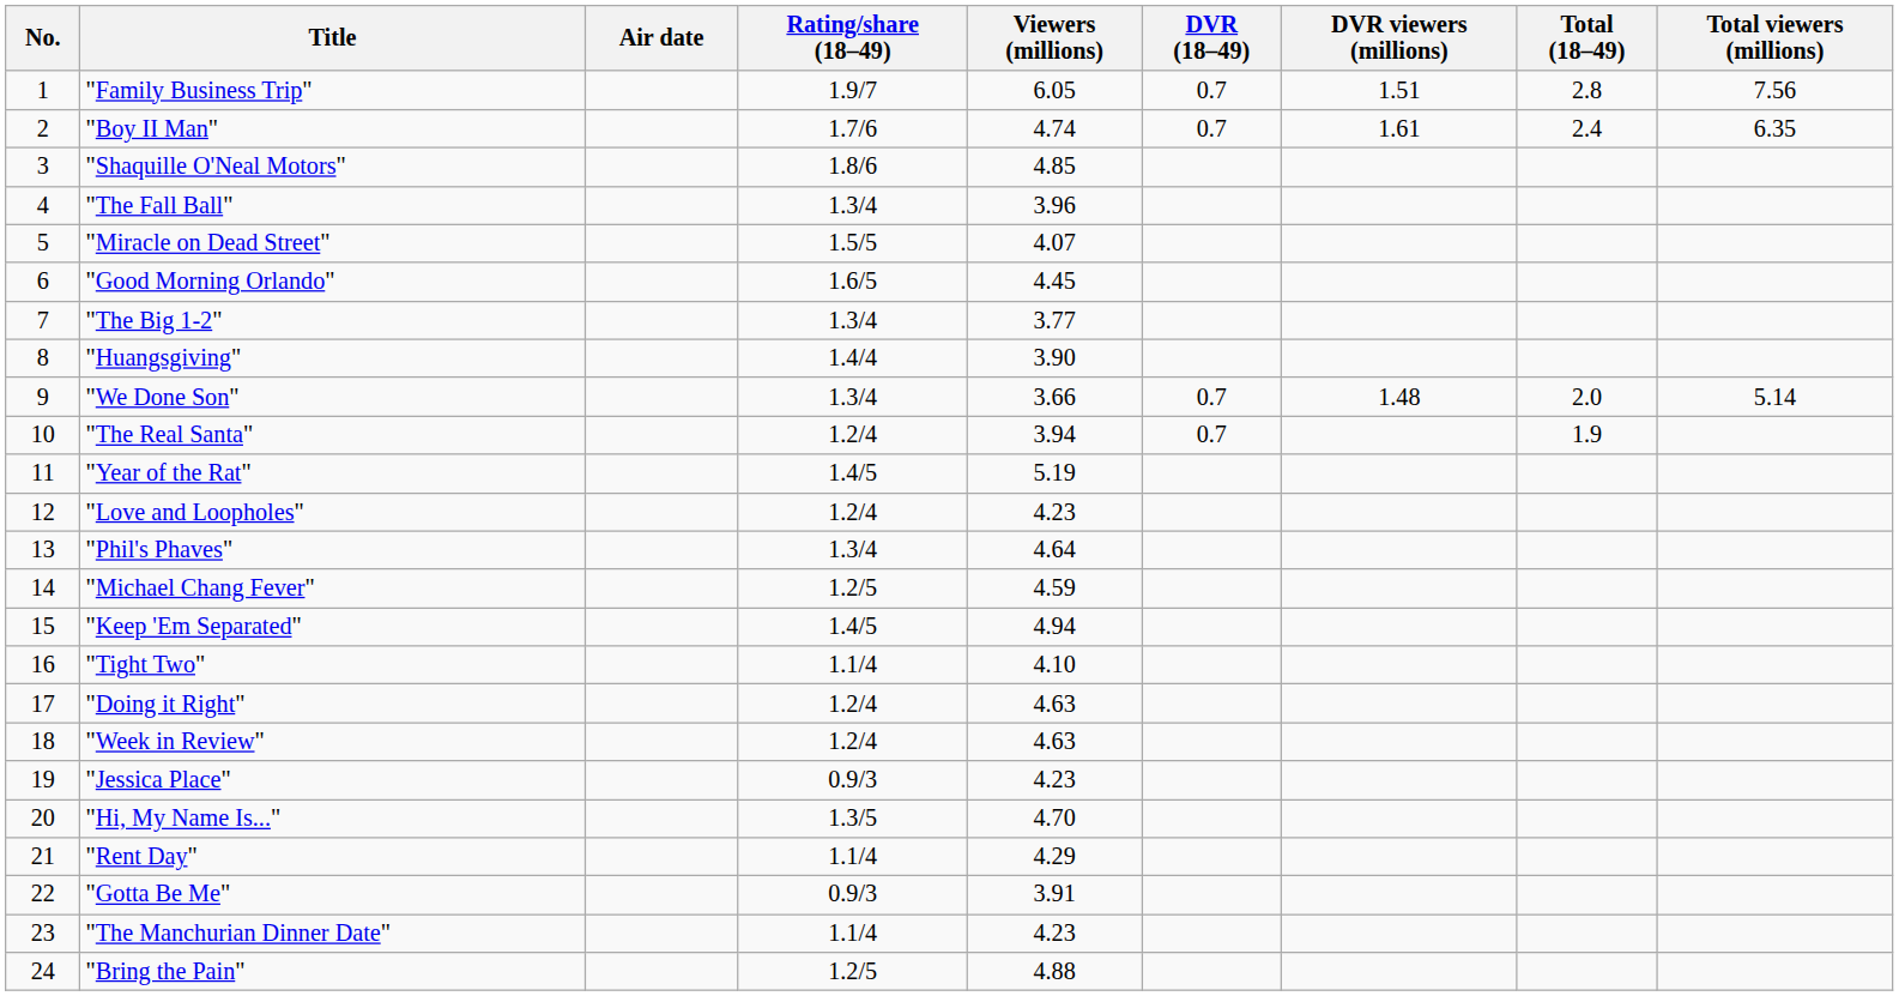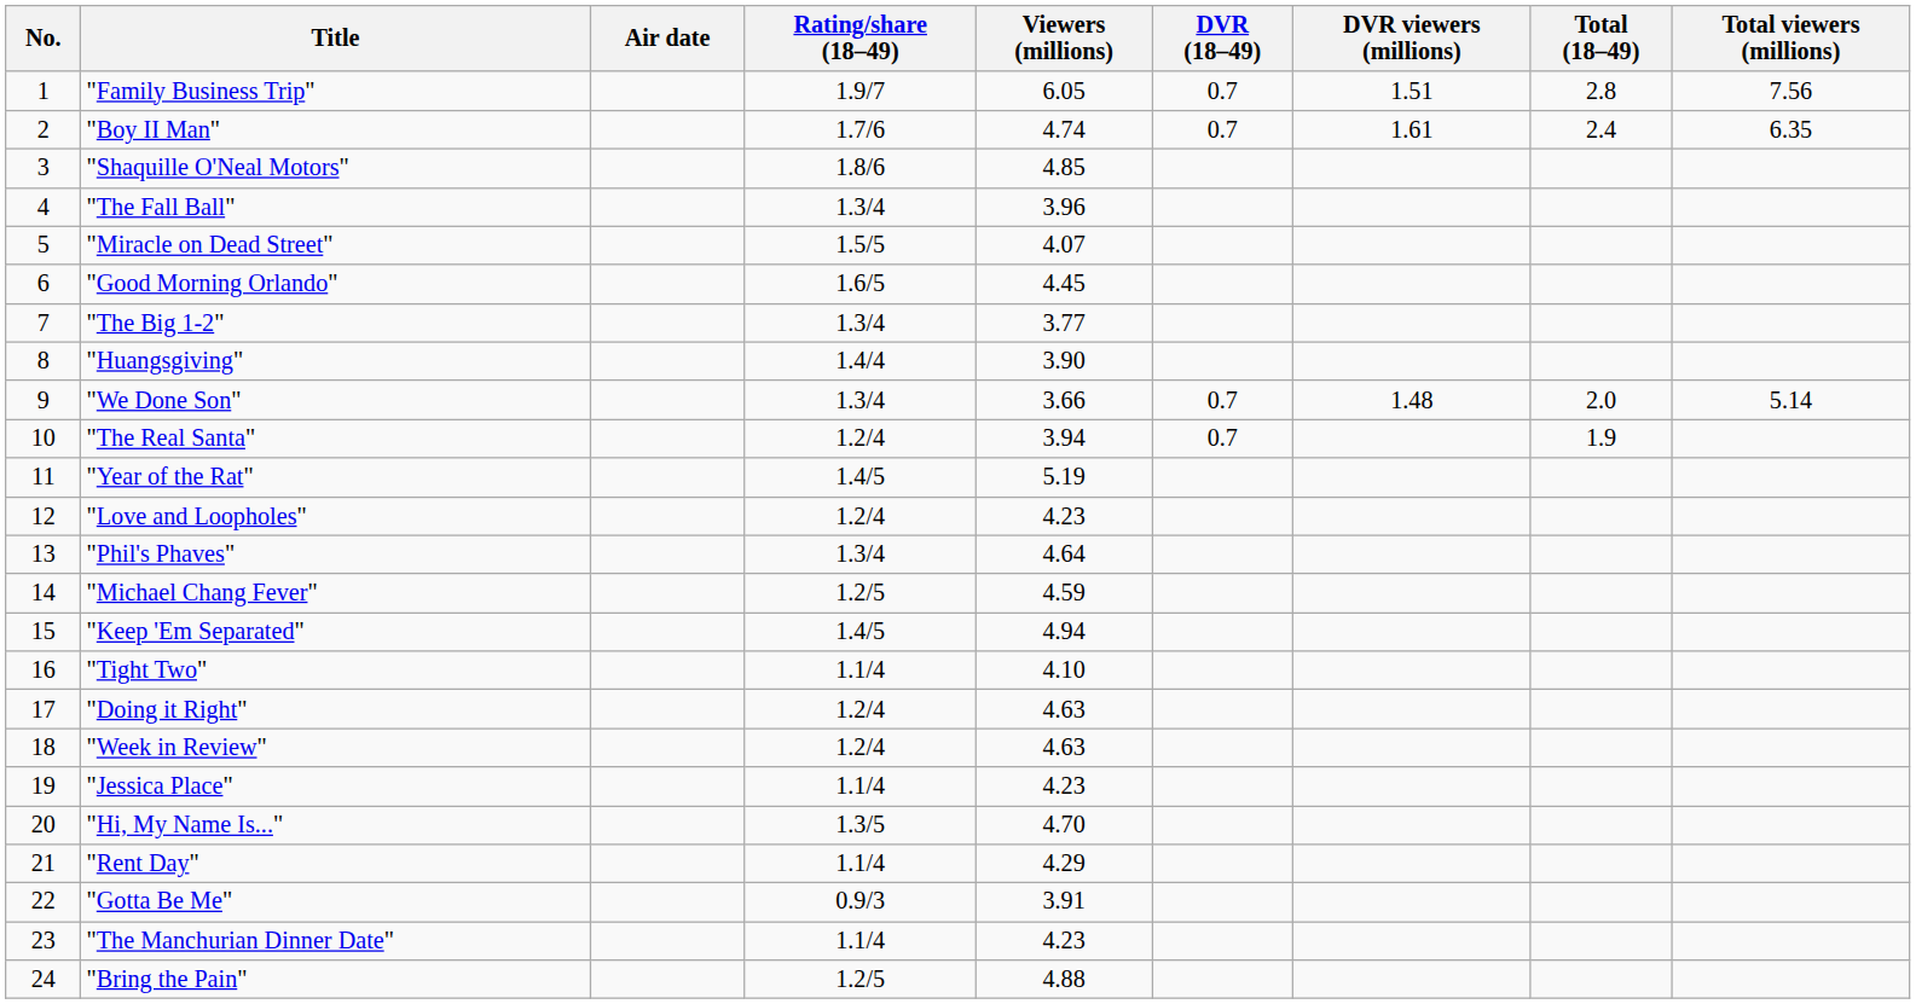 <table class="wikitable sortable" style="text-align:center; width:99%">
 <tr>
 <th>No.</th>
 <th>Title</th>
 <th>Air date</th>
 <th data-sort-type="number"><a href='#'>Rating/share</a><br>(18–49)</th>
 <th data-sort-type="number">Viewers<br>(millions)</th>
 <th data-sort-type="number"><a href='#'>DVR</a><br>(18–49)</th>
 <th data-sort-type="number">DVR viewers<br>(millions)</th>
 <th data-sort-type="number">Total<br>(18–49)</th>
 <th data-sort-type="number">Total viewers<br>(millions)</th>
 </tr>
 <tr>
 <td>1</td>
 <td style="text-align:left;">"<a href='#'>Family Business Trip</a>"</td>
 <td style="text-align:left;"></td>
 <td>1.9/7</td>
 <td>6.05</td>
 <td>0.7</td>
 <td>1.51</td>
 <td>2.8</td>
 <td>7.56</td>
 </tr>
 <tr>
 <td>2</td>
 <td style="text-align:left;">"<a href='#'>Boy II Man</a>"</td>
 <td style="text-align:left;"></td>
 <td>1.7/6</td>
 <td>4.74</td>
 <td>0.7</td>
 <td>1.61</td>
 <td>2.4</td>
 <td>6.35</td>
 </tr>
 <tr>
 <td>3</td>
 <td style="text-align:left;">"<a href='#'>Shaquille O'Neal Motors</a>"</td>
 <td style="text-align:left;"></td>
 <td>1.8/6</td>
 <td>4.85</td>
 <td></td>
 <td></td>
 <td></td>
 <td></td>
 </tr>
 <tr>
 <td>4</td>
 <td style="text-align:left;">"<a href='#'>The Fall Ball</a>"</td>
 <td style="text-align:left;"></td>
 <td>1.3/4</td>
 <td>3.96</td>
 <td></td>
 <td></td>
 <td></td>
 <td></td>
 </tr>
 <tr>
 <td>5</td>
 <td style="text-align:left;">"<a href='#'>Miracle on Dead Street</a>"</td>
 <td style="text-align:left;"></td>
 <td>1.5/5</td>
 <td>4.07</td>
 <td></td>
 <td></td>
 <td></td>
 <td></td>
 </tr>
 <tr>
 <td>6</td>
 <td style="text-align:left;">"<a href='#'>Good Morning Orlando</a>"</td>
 <td style="text-align:left;"></td>
 <td>1.6/5</td>
 <td>4.45</td>
 <td></td>
 <td></td>
 <td></td>
 <td></td>
 </tr>
 <tr>
 <td>7</td>
 <td style="text-align:left;">"<a href='#'>The Big 1-2</a>"</td>
 <td style="text-align:left;"></td>
 <td>1.3/4</td>
 <td>3.77</td>
 <td></td>
 <td></td>
 <td></td>
 <td></td>
 </tr>
 <tr>
 <td>8</td>
 <td style="text-align:left;">"<a href='#'>Huangsgiving</a>"</td>
 <td style="text-align:left;"></td>
 <td>1.4/4</td>
 <td>3.90</td>
 <td></td>
 <td></td>
 <td></td>
 <td></td>
 </tr>
 <tr>
 <td>9</td>
 <td style="text-align:left;">"<a href='#'>We Done Son</a>"</td>
 <td style="text-align:left;"></td>
 <td>1.3/4</td>
 <td>3.66</td>
 <td>0.7</td>
 <td>1.48</td>
 <td>2.0</td>
 <td>5.14</td>
 </tr>
 <tr>
 <td>10</td>
 <td style="text-align:left;">"<a href='#'>The Real Santa</a>"</td>
 <td style="text-align:left;"></td>
 <td>1.2/4</td>
 <td>3.94</td>
 <td>0.7</td>
 <td></td>
 <td>1.9</td>
 <td></td>
 </tr>
 <tr>
 <td>11</td>
 <td style="text-align:left;">"<a href='#'>Year of the Rat</a>"</td>
 <td style="text-align:left;"></td>
 <td>1.4/5</td>
 <td>5.19</td>
 <td></td>
 <td></td>
 <td></td>
 <td></td>
 </tr>
 <tr>
 <td>12</td>
 <td style="text-align:left;">"<a href='#'>Love and Loopholes</a>"</td>
 <td style="text-align:left;"></td>
 <td>1.2/4</td>
 <td>4.23</td>
 <td></td>
 <td></td>
 <td></td>
 <td></td>
 </tr>
 <tr>
 <td>13</td>
 <td style="text-align:left;">"<a href='#'>Phil's Phaves</a>"</td>
 <td style="text-align:left;"></td>
 <td>1.3/4</td>
 <td>4.64</td>
 <td></td>
 <td></td>
 <td></td>
 <td></td>
 </tr>
 <tr>
 <td>14</td>
 <td style="text-align:left;">"<a href='#'>Michael Chang Fever</a>"</td>
 <td style="text-align:left;"></td>
 <td>1.2/5</td>
 <td>4.59</td>
 <td></td>
 <td></td>
 <td></td>
 <td></td>
 </tr>
 <tr>
 <td>15</td>
 <td style="text-align:left;">"<a href='#'>Keep 'Em Separated</a>"</td>
 <td style="text-align:left;"></td>
 <td>1.4/5</td>
 <td>4.94</td>
 <td></td>
 <td></td>
 <td></td>
 <td></td>
 </tr>
 <tr>
 <td>16</td>
 <td style="text-align:left;">"<a href='#'>Tight Two</a>"</td>
 <td style="text-align:left;"></td>
 <td>1.1/4</td>
 <td>4.10</td>
 <td></td>
 <td></td>
 <td></td>
 <td></td>
 </tr>
 <tr>
 <td>17</td>
 <td style="text-align:left;">"<a href='#'>Doing it Right</a>"</td>
 <td style="text-align:left;"></td>
 <td>1.2/4</td>
 <td>4.63</td>
 <td></td>
 <td></td>
 <td></td>
 <td></td>
 </tr>
 <tr>
 <td>18</td>
 <td style="text-align:left;">"<a href='#'>Week in Review</a>"</td>
 <td style="text-align:left;"></td>
 <td>1.2/4</td>
 <td>4.63</td>
 <td></td>
 <td></td>
 <td></td>
 <td></td>
 </tr>
 <tr>
 <td>19</td>
 <td style="text-align:left;">"<a href='#'>Jessica Place</a>"</td>
 <td style="text-align:left;"></td>
-<td>0.9/3</td>
+<td>1.1/4</td>
 <td>4.23</td>
 <td></td>
 <td></td>
 <td></td>
 <td></td>
 </tr>
 <tr>
 <td>20</td>
 <td style="text-align:left;">"<a href='#'>Hi, My Name Is...</a>"</td>
 <td style="text-align:left;"></td>
 <td>1.3/5</td>
 <td>4.70</td>
 <td></td>
 <td></td>
 <td></td>
 <td></td>
 </tr>
 <tr>
 <td>21</td>
 <td style="text-align:left;">"<a href='#'>Rent Day</a>"</td>
 <td style="text-align:left;"></td>
 <td>1.1/4</td>
 <td>4.29</td>
 <td></td>
 <td></td>
 <td></td>
 <td></td>
 </tr>
 <tr>
 <td>22</td>
 <td style="text-align:left;">"<a href='#'>Gotta Be Me</a>"</td>
 <td style="text-align:left;"></td>
 <td>0.9/3</td>
 <td>3.91</td>
 <td></td>
 <td></td>
 <td></td>
 <td></td>
 </tr>
 <tr>
 <td>23</td>
 <td style="text-align:left;">"<a href='#'>The Manchurian Dinner Date</a>"</td>
 <td style="text-align:left;"></td>
 <td>1.1/4</td>
 <td>4.23</td>
 <td></td>
 <td></td>
 <td></td>
 <td></td>
 </tr>
 <tr>
 <td>24</td>
 <td style="text-align:left;">"<a href='#'>Bring the Pain</a>"</td>
 <td style="text-align:left;"></td>
 <td>1.2/5</td>
 <td>4.88</td>
 <td></td>
 <td></td>
 <td></td>
 <td></td>
 </tr>
 </table>
